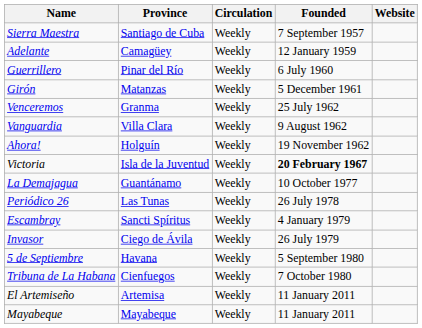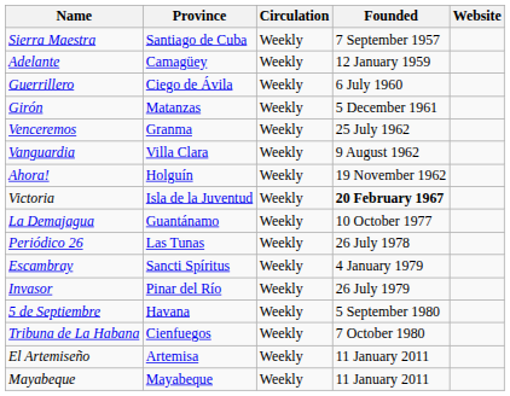 <table class="wikitable">
 <tr>
 <th>Name</th>
 <th>Province</th>
 <th>Circulation</th>
 <th>Founded</th>
 <th>Website</th>
 </tr>
 <tr>
 <td><em><a href='#'>Sierra Maestra</a></em></td>
 <td><a href='#'>Santiago de Cuba</a></td>
 <td>Weekly</td>
 <td>7 September 1957</td>
 <td></td>
 </tr>
 <tr>
 <td><em><a href='#'>Adelante</a></em></td>
 <td><a href='#'>Camagüey</a></td>
 <td>Weekly</td>
 <td>12 January 1959</td>
 <td></td>
 </tr>
 <tr>
 <td><em><a href='#'>Guerrillero</a></em></td>
-<td><a href='#'>Pinar del Río</a></td>
+<td><a href='#'>Ciego de Ávila</a></td>
 <td>Weekly</td>
 <td>6 July 1960</td>
 <td></td>
 </tr>
 <tr>
 <td><em><a href='#'>Girón</a></em></td>
 <td><a href='#'>Matanzas</a></td>
 <td>Weekly</td>
 <td>5 December 1961</td>
 <td></td>
 </tr>
 <tr>
 <td><em><a href='#'>Venceremos</a></em></td>
 <td><a href='#'>Granma</a></td>
 <td>Weekly</td>
 <td>25 July 1962</td>
 <td></td>
 </tr>
 <tr>
 <td><em><a href='#'>Vanguardia</a></em></td>
 <td><a href='#'>Villa Clara</a></td>
 <td>Weekly</td>
 <td>9 August 1962</td>
 <td></td>
 </tr>
 <tr>
 <td><em><a href='#'>Ahora!</a></em></td>
 <td><a href='#'>Holguín</a></td>
 <td>Weekly</td>
 <td>19 November 1962</td>
 <td></td>
 </tr>
 <tr>
 <td><em>Victoria</em></td>
 <td><a href='#'>Isla de la Juventud</a></td>
 <td>Weekly</td>
 <td><strong>20 February 1967</strong></td>
 <td></td>
 </tr>
 <tr>
 <td><em><a href='#'>La Demajagua</a></em></td>
 <td><a href='#'>Guantánamo</a></td>
 <td>Weekly</td>
 <td>10 October 1977</td>
 <td></td>
 </tr>
 <tr>
 <td><em><a href='#'>Periódico 26</a></em></td>
 <td><a href='#'>Las Tunas</a></td>
 <td>Weekly</td>
 <td>26 July 1978</td>
 <td></td>
 </tr>
 <tr>
 <td><em><a href='#'>Escambray</a></em></td>
 <td><a href='#'>Sancti Spíritus</a></td>
 <td>Weekly</td>
 <td>4 January 1979</td>
 <td></td>
 </tr>
 <tr>
 <td><em><a href='#'>Invasor</a></em></td>
-<td><a href='#'>Ciego de Ávila</a></td>
+<td><a href='#'>Pinar del Río</a></td>
 <td>Weekly</td>
 <td>26 July 1979</td>
 <td></td>
 </tr>
 <tr>
 <td><em><a href='#'>5 de Septiembre</a></em></td>
 <td><a href='#'>Havana</a></td>
 <td>Weekly</td>
 <td>5 September 1980</td>
 <td></td>
 </tr>
 <tr>
 <td><em><a href='#'>Tribuna de La Habana</a></em></td>
 <td><a href='#'>Cienfuegos</a></td>
 <td>Weekly</td>
 <td>7 October 1980</td>
 <td></td>
 </tr>
 <tr>
 <td><em>El Artemiseño</em></td>
 <td><a href='#'>Artemisa</a></td>
 <td>Weekly</td>
 <td>11 January 2011</td>
 <td></td>
 </tr>
 <tr>
 <td><em>Mayabeque</em></td>
 <td><a href='#'>Mayabeque</a></td>
 <td>Weekly</td>
 <td>11 January 2011</td>
 <td></td>
 </tr>
 </table>
